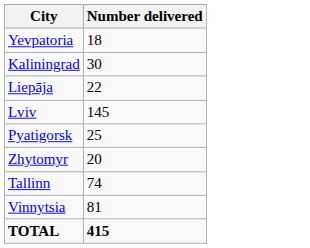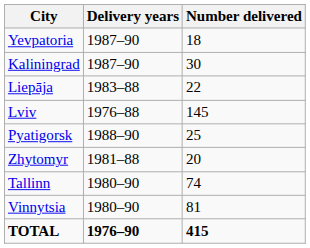 <table class="wikitable">
 <tr>
 <th>City</th>
+<th>Delivery years</th>
 <th>Number delivered</th>
 </tr>
 <tr>
 <td><a href='#'>Yevpatoria</a></td>
+<td>1987–90</td>
 <td>18</td>
 </tr>
 <tr>
 <td><a href='#'>Kaliningrad</a></td>
+<td>1987–90</td>
 <td>30</td>
 </tr>
 <tr>
 <td><a href='#'>Liepāja</a></td>
+<td>1983–88</td>
 <td>22</td>
 </tr>
 <tr>
 <td><a href='#'>Lviv</a></td>
+<td>1976–88</td>
 <td>145</td>
 </tr>
 <tr>
 <td><a href='#'>Pyatigorsk</a></td>
+<td>1988–90</td>
 <td>25</td>
 </tr>
 <tr>
 <td><a href='#'>Zhytomyr</a></td>
+<td>1981–88</td>
 <td>20</td>
 </tr>
 <tr>
 <td><a href='#'>Tallinn</a></td>
+<td>1980–90</td>
 <td>74</td>
 </tr>
 <tr>
 <td><a href='#'>Vinnytsia</a></td>
+<td>1980–90</td>
 <td>81</td>
 </tr>
 <tr>
 <td><strong>TOTAL</strong></td>
+<td><strong>1976–90</strong></td>
 <td><strong>415</strong></td>
 </tr>
 </table>
